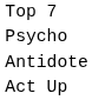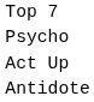 <table class="toccolours" style="font-size: 85%; white-space: nowrap">
 <tr>
 <td></td>
 <td>Top 7</td>
 </tr>
 <tr>
 <td></td>
 <td>Psycho</td>
 </tr>
 <tr>
 <td></td>
-<td>Antidote</td>
+<td>Act Up</td>
 </tr>
 <tr>
 <td></td>
-<td>Act Up</td>
+<td>Antidote</td>
 </tr>
 <tr>
 </tr>
 </table>
